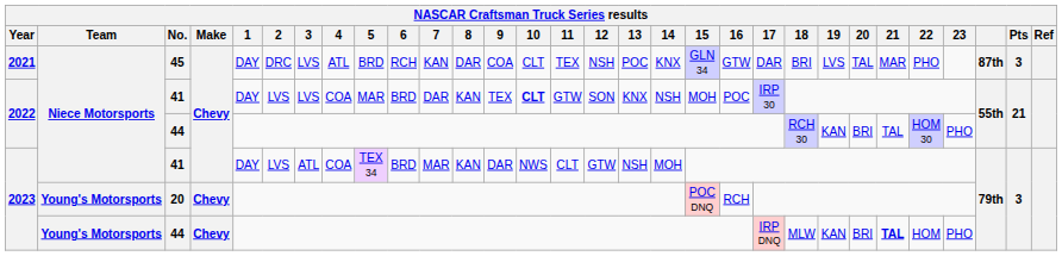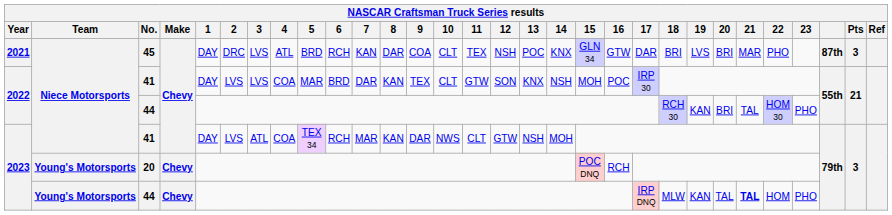 <table class="wikitable" style="text-align:center; font-size:75%">
 <tr>
 <th colspan=30><a href='#'>NASCAR Craftsman Truck Series</a> results</th>
 </tr>
 <tr>
 <th>Year</th>
 <th>Team</th>
 <th>No.</th>
 <th>Make</th>
 <th>1</th>
 <th>2</th>
 <th>3</th>
 <th>4</th>
 <th>5</th>
 <th>6</th>
 <th>7</th>
 <th>8</th>
 <th>9</th>
 <th>10</th>
 <th>11</th>
 <th>12</th>
 <th>13</th>
 <th>14</th>
 <th>15</th>
 <th>16</th>
 <th>17</th>
 <th>18</th>
 <th>19</th>
 <th>20</th>
 <th>21</th>
 <th>22</th>
 <th>23</th>
 <th></th>
 <th>Pts</th>
 <th>Ref</th>
 </tr>
 <tr>
 <th><a href='#'>2021</a></th>
 <th rowspan=4><a href='#'>Niece Motorsports</a></th>
 <th>45</th>
 <th rowspan=4><a href='#'>Chevy</a></th>
 <td><a href='#'>DAY</a></td>
 <td><a href='#'>DRC</a></td>
 <td><a href='#'>LVS</a></td>
 <td><a href='#'>ATL</a></td>
 <td><a href='#'>BRD</a></td>
 <td><a href='#'>RCH</a></td>
 <td><a href='#'>KAN</a></td>
 <td><a href='#'>DAR</a></td>
 <td><a href='#'>COA</a></td>
 <td><a href='#'>CLT</a></td>
 <td><a href='#'>TEX</a></td>
 <td><a href='#'>NSH</a></td>
 <td><a href='#'>POC</a></td>
 <td><a href='#'>KNX</a></td>
 <td style="background:#CFCFFF;"><a href='#'>GLN</a><br><small>34</small></td>
 <td><a href='#'>GTW</a></td>
 <td><a href='#'>DAR</a></td>
 <td><a href='#'>BRI</a></td>
 <td><a href='#'>LVS</a></td>
-<td><a href='#'>TAL</a></td>
+<td><a href='#'>BRI</a></td>
 <td><a href='#'>MAR</a></td>
 <td><a href='#'>PHO</a></td>
 <td></td>
 <th>87th</th>
 <th>3</th>
 <th></th>
 </tr>
 <tr>
 <th rowspan=2><a href='#'>2022</a></th>
 <th>41</th>
 <td><a href='#'>DAY</a></td>
 <td><a href='#'>LVS</a></td>
 <td><a href='#'>LVS</a></td>
 <td><a href='#'>COA</a></td>
 <td><a href='#'>MAR</a></td>
 <td><a href='#'>BRD</a></td>
 <td><a href='#'>DAR</a></td>
 <td><a href='#'>KAN</a></td>
 <td><a href='#'>TEX</a></td>
-<td><strong><a href='#'>CLT</a></strong></td>
+<td><a href='#'>CLT</a></td>
 <td><a href='#'>GTW</a></td>
 <td><a href='#'>SON</a></td>
 <td><a href='#'>KNX</a></td>
 <td><a href='#'>NSH</a></td>
 <td><a href='#'>MOH</a></td>
 <td><a href='#'>POC</a></td>
 <td style="background:#CFCFFF;"><a href='#'>IRP</a><br><small>30</small></td>
 <td colspan=6></td>
 <th rowspan=2>55th</th>
 <th rowspan=2>21</th>
 <th rowspan=2></th>
 </tr>
 <tr>
 <th>44</th>
 <td colspan=17></td>
 <td style="background:#CFCFFF;"><a href='#'>RCH</a><br><small>30</small></td>
 <td><a href='#'>KAN</a></td>
 <td><a href='#'>BRI</a></td>
 <td><a href='#'>TAL</a></td>
 <td style="background:#CFCFFF;"><a href='#'>HOM</a><br><small>30</small></td>
 <td><a href='#'>PHO</a></td>
 </tr>
 <tr>
 <th rowspan=3><a href='#'>2023</a></th>
 <th>41</th>
 <td><a href='#'>DAY</a></td>
 <td><a href='#'>LVS</a></td>
 <td><a href='#'>ATL</a></td>
 <td><a href='#'>COA</a></td>
 <td style="background:#EFCFFF;"><a href='#'>TEX</a><br><small>34</small></td>
-<td><a href='#'>BRD</a></td>
+<td><a href='#'>RCH</a></td>
 <td><a href='#'>MAR</a></td>
 <td><a href='#'>KAN</a></td>
 <td><a href='#'>DAR</a></td>
 <td><a href='#'>NWS</a></td>
 <td><a href='#'>CLT</a></td>
 <td><a href='#'>GTW</a></td>
 <td><a href='#'>NSH</a></td>
 <td><a href='#'>MOH</a></td>
 <td colspan=9></td>
 <th rowspan=3>79th</th>
 <th rowspan=3>3</th>
 <th rowspan=3></th>
 </tr>
 <tr>
 <th><a href='#'>Young's Motorsports</a></th>
 <th>20</th>
 <th><a href='#'>Chevy</a></th>
 <td colspan=14></td>
 <td style="background:#FFCFCF;"><a href='#'>POC</a><br><small>DNQ</small></td>
 <td><a href='#'>RCH</a></td>
 <td colspan=7></td>
 </tr>
 <tr>
 <th><a href='#'>Young's Motorsports</a></th>
 <th>44</th>
 <th><a href='#'>Chevy</a></th>
 <td colspan=16></td>
 <td style="background:#FFCFCF;"><a href='#'>IRP</a><br><small>DNQ</small></td>
 <td><a href='#'>MLW</a></td>
 <td><a href='#'>KAN</a></td>
-<td><a href='#'>BRI</a></td>
+<td><a href='#'>TAL</a></td>
 <td><strong><a href='#'>TAL</a></strong></td>
 <td><a href='#'>HOM</a></td>
 <td><a href='#'>PHO</a></td>
 </tr>
 </table>
